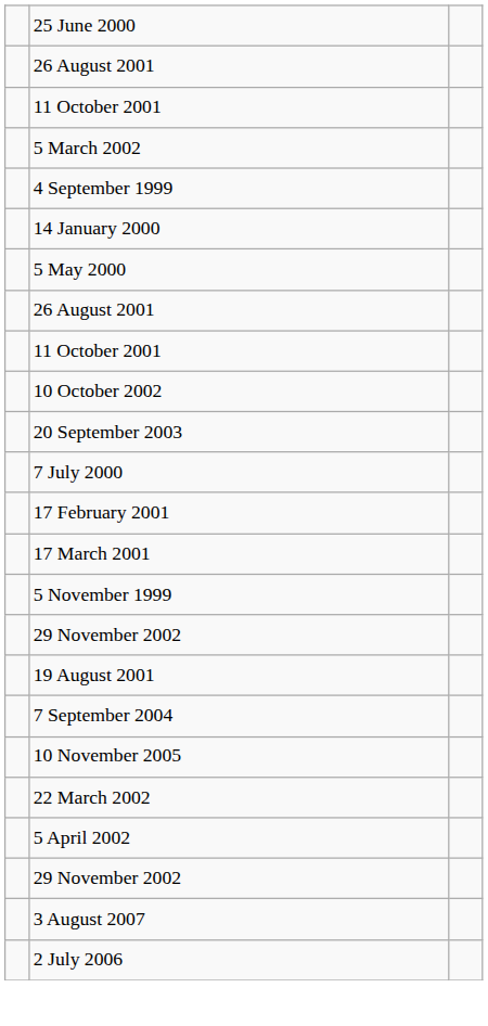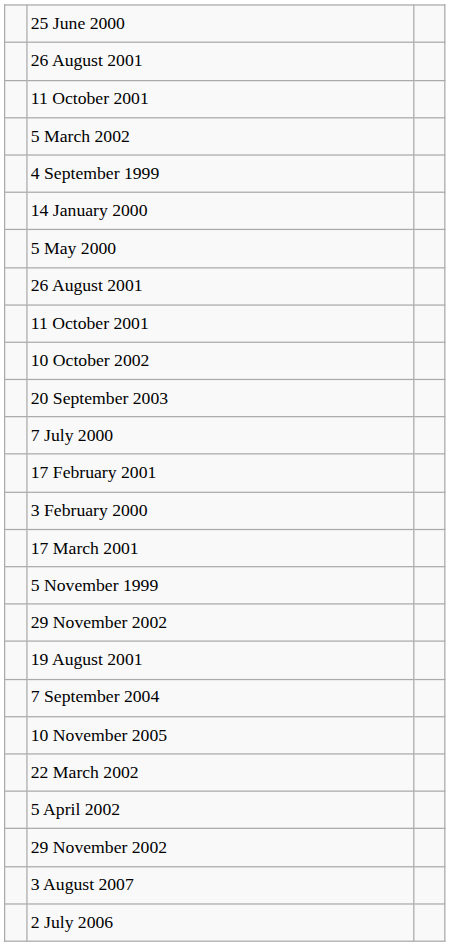 <table class="wikitable" style="font-size: 89%; float: left; width: 25em; margin-right: 1em; line-height: 1.65em !important; height: 675px;">
 <tr>
 <td></td>
 <td>25 June 2000</td>
 <td> </td>
 </tr>
 <tr>
 <td></td>
 <td>26 August 2001</td>
 <td> </td>
 </tr>
 <tr>
 <td></td>
 <td>11 October 2001</td>
 <td> </td>
 </tr>
 <tr>
 <td></td>
 <td>5 March 2002</td>
 <td> </td>
 </tr>
 <tr>
 <td></td>
 <td>4 September 1999</td>
 <td> </td>
 </tr>
 <tr>
 <td></td>
 <td>14 January 2000</td>
 <td> </td>
 </tr>
 <tr>
 <td></td>
 <td>5 May 2000</td>
 <td> </td>
 </tr>
 <tr>
 <td></td>
 <td>26 August 2001</td>
 <td> </td>
 </tr>
 <tr>
 <td></td>
 <td>11 October 2001</td>
 <td> </td>
 </tr>
 <tr>
 <td></td>
 <td>10 October 2002</td>
 <td> </td>
 </tr>
 <tr>
 <td></td>
 <td>20 September 2003</td>
 <td> </td>
 </tr>
 <tr>
 <td></td>
 <td>7 July 2000</td>
 <td> </td>
 </tr>
 <tr>
 <td></td>
 <td>17 February 2001</td>
 <td> </td>
 </tr>
 <tr>
 <td></td>
+<td>3 February 2000</td>
+<td> </td>
+</tr>
+<tr>
+<td></td>
 <td>17 March 2001</td>
 <td> </td>
 </tr>
 <tr>
 <td></td>
 <td>5 November 1999</td>
 <td> </td>
 </tr>
 <tr>
 <td></td>
 <td>29 November 2002</td>
 <td> </td>
 </tr>
 <tr>
 <td></td>
 <td>19 August 2001</td>
 <td> </td>
 </tr>
 <tr>
 <td></td>
 <td>7 September 2004</td>
 <td> </td>
 </tr>
 <tr>
 <td></td>
 <td>10 November 2005</td>
 <td> </td>
 </tr>
 <tr>
 <td></td>
 <td>22 March 2002</td>
 <td> </td>
 </tr>
 <tr>
 <td></td>
 <td>5 April 2002</td>
 <td> </td>
 </tr>
 <tr>
 <td></td>
 <td>29 November 2002</td>
 <td> </td>
 </tr>
 <tr>
 <td></td>
 <td>3 August 2007</td>
 <td> </td>
 </tr>
 <tr>
 <td></td>
 <td>2 July 2006</td>
 <td> </td>
 </tr>
 </table>
